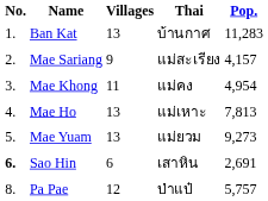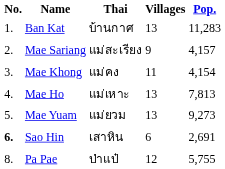 <table>
 <tr>
 <th>No.</th>
 <th>Name</th>
+<th>Thai</th>
 <th>Villages</th>
-<th>Thai</th>
 <th><a href='#'>Pop.</a></th>
 </tr>
 <tr>
 <td>1.</td>
 <td><a href='#'>Ban Kat</a></td>
+<td>บ้านกาศ</td>
 <td>13</td>
-<td>บ้านกาศ</td>
 <td>11,283</td>
 </tr>
 <tr>
 <td>2.</td>
 <td><a href='#'>Mae Sariang</a></td>
+<td>แม่สะเรียง</td>
 <td>9</td>
-<td>แม่สะเรียง</td>
 <td>4,157</td>
 </tr>
 <tr>
 <td>3.</td>
 <td><a href='#'>Mae Khong</a></td>
+<td>แม่คง</td>
 <td>11</td>
-<td>แม่คง</td>
-<td>4,954</td>
+<td>4,154</td>
 </tr>
 <tr>
 <td>4.</td>
 <td><a href='#'>Mae Ho</a></td>
+<td>แม่เหาะ</td>
 <td>13</td>
-<td>แม่เหาะ</td>
 <td>7,813</td>
 </tr>
 <tr>
 <td>5.</td>
 <td><a href='#'>Mae Yuam</a></td>
+<td>แม่ยวม</td>
 <td>13</td>
-<td>แม่ยวม</td>
 <td>9,273</td>
 </tr>
 <tr>
 <td><strong>6.</strong></td>
 <td><a href='#'>Sao Hin</a></td>
+<td>เสาหิน</td>
 <td>6</td>
-<td>เสาหิน</td>
 <td>2,691</td>
 </tr>
 <tr>
 <td>8.</td>
 <td><a href='#'>Pa Pae</a></td>
+<td>ป่าแป๋</td>
 <td>12</td>
-<td>ป่าแป๋</td>
-<td>5,757</td>
+<td>5,755</td>
 </tr>
 </table>
